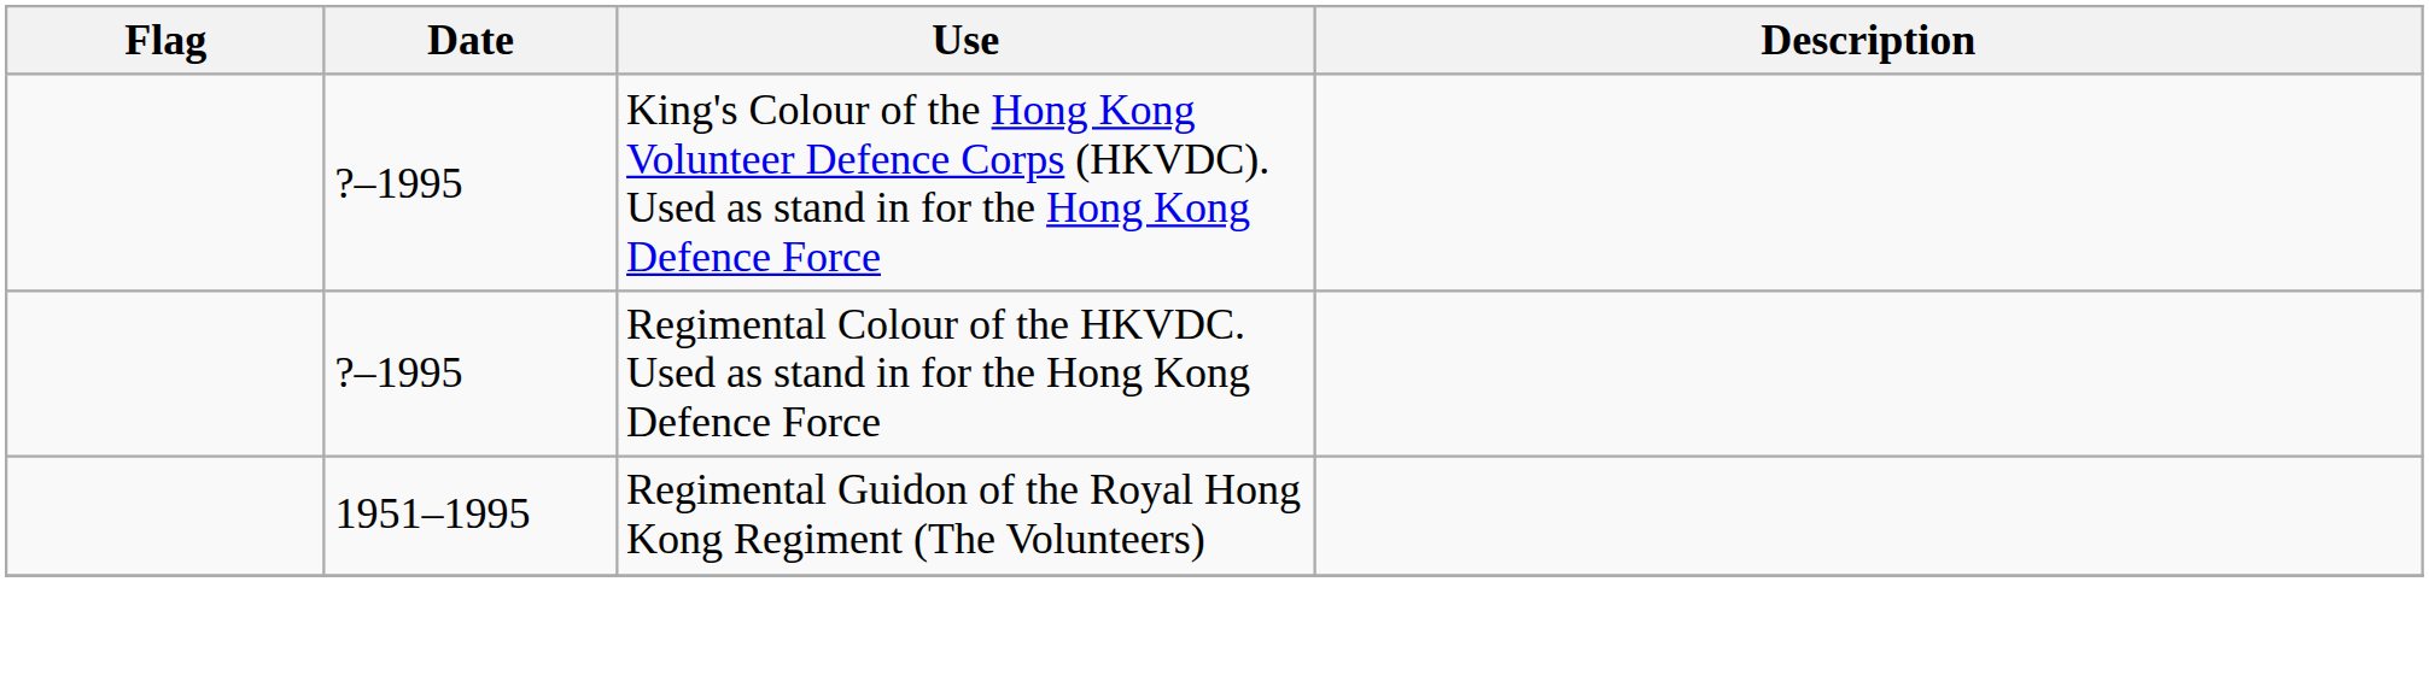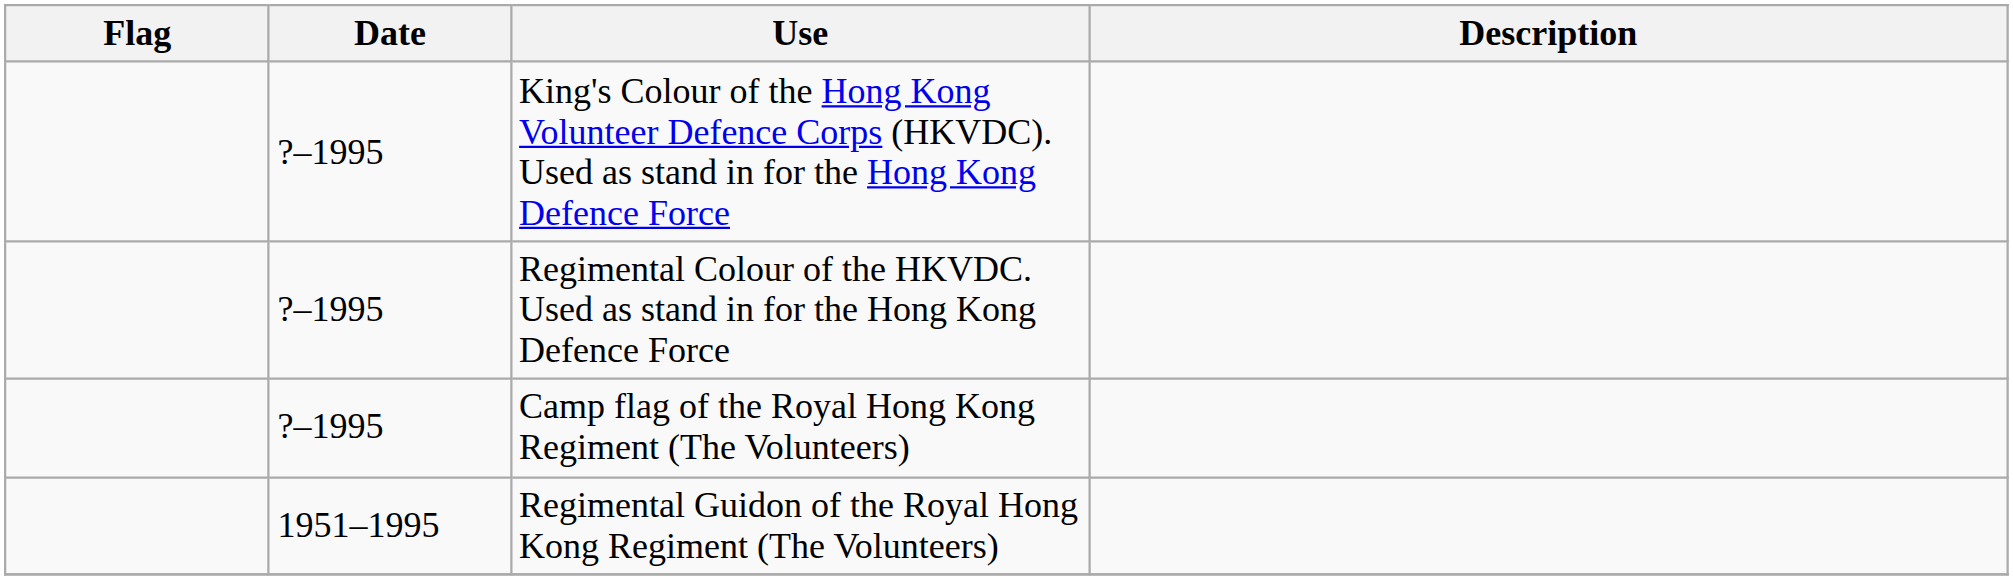 <table class="wikitable" style="background:#f9f9f9">
 <tr>
 <th width="110">Flag</th>
 <th width="100">Date</th>
 <th width="250">Use</th>
 <th width="400">Description</th>
 </tr>
 <tr>
 <td></td>
 <td>?–1995</td>
 <td>King's Colour of the <a href='#'>Hong Kong Volunteer Defence Corps</a> (HKVDC). Used as stand in for the <a href='#'>Hong Kong Defence Force</a></td>
 <td></td>
 </tr>
 <tr>
 <td></td>
 <td>?–1995</td>
 <td>Regimental Colour of the HKVDC. Used as stand in for the Hong Kong Defence Force</td>
 <td></td>
 </tr>
 <tr>
 <td></td>
+<td>?–1995</td>
+<td>Camp flag of the Royal Hong Kong Regiment (The Volunteers)</td>
+<td></td>
+</tr>
+<tr>
+<td></td>
 <td>1951–1995</td>
 <td>Regimental Guidon of the Royal Hong Kong Regiment (The Volunteers)</td>
 <td></td>
 </tr>
 <tr>
 </tr>
 </table>
